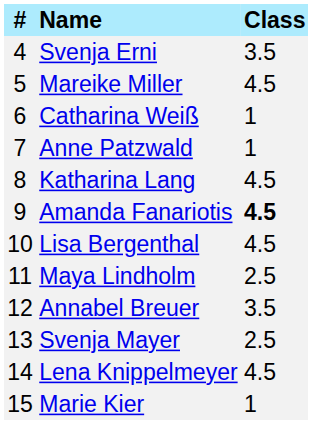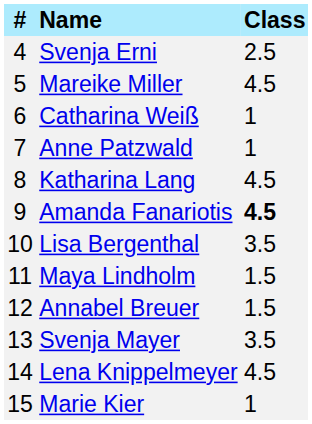 <table border=0 cellpadding=2 cellspacing=0  |- bgcolor=#F2F2F2 style="text-align:center; font-size:90%;">
 <tr bgcolor=#ADEBFD>
 <th>#</th>
 <th align=left>Name</th>
 <th align=left>Class</th>
 </tr>
 <tr>
 <td>4</td>
 <td align=left><a href='#'>Svenja Erni</a></td>
-<td align=left>3.5</td>
+<td align=left>2.5</td>
 </tr>
 <tr>
 <td>5</td>
 <td align=left><a href='#'>Mareike Miller</a></td>
 <td align=left>4.5</td>
 </tr>
 <tr>
 <td>6</td>
 <td align=left><a href='#'>Catharina Weiß</a></td>
 <td align=left>1</td>
 </tr>
 <tr>
 <td>7</td>
 <td align=left><a href='#'>Anne Patzwald</a></td>
 <td align=left>1</td>
 </tr>
 <tr>
 <td>8</td>
 <td align=left><a href='#'>Katharina Lang</a></td>
 <td align=left>4.5</td>
 </tr>
 <tr>
 <td>9</td>
 <td align=left><a href='#'>Amanda Fanariotis</a></td>
 <td align=left><strong>4.5</strong></td>
 </tr>
 <tr>
 <td>10</td>
 <td align=left><a href='#'>Lisa Bergenthal</a></td>
-<td align=left>4.5</td>
+<td align=left>3.5</td>
 </tr>
 <tr>
 <td>11</td>
 <td align=left><a href='#'>Maya Lindholm</a></td>
-<td align=left>2.5</td>
+<td align=left>1.5</td>
 </tr>
 <tr>
 <td>12</td>
 <td align=left><a href='#'>Annabel Breuer</a></td>
-<td align=left>3.5</td>
+<td align=left>1.5</td>
 </tr>
 <tr>
 <td>13</td>
 <td align=left><a href='#'>Svenja Mayer</a></td>
-<td align=left>2.5</td>
+<td align=left>3.5</td>
 </tr>
 <tr>
 <td>14</td>
 <td align=left><a href='#'>Lena Knippelmeyer</a></td>
 <td align=left>4.5</td>
 </tr>
 <tr>
 <td>15</td>
 <td align=left><a href='#'>Marie Kier</a></td>
 <td align=left>1</td>
 </tr>
 </table>
